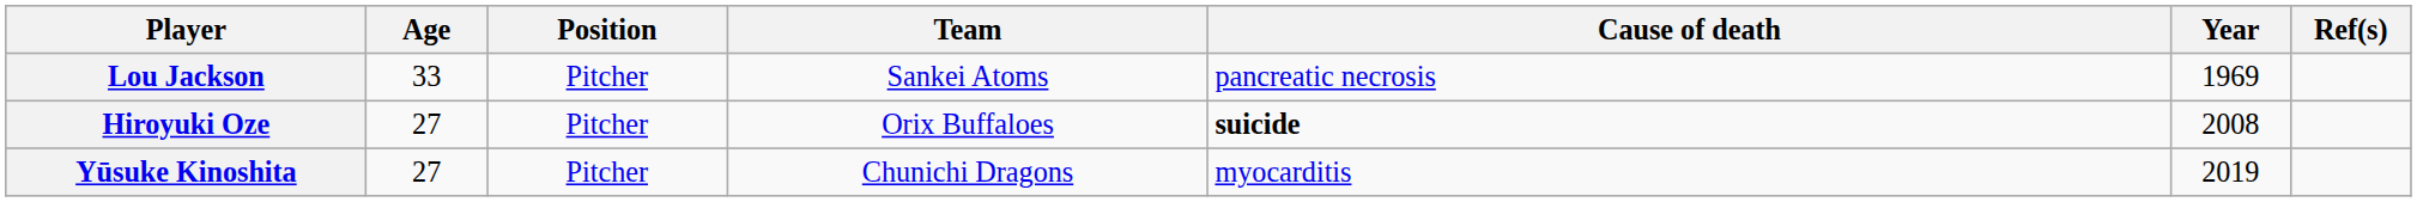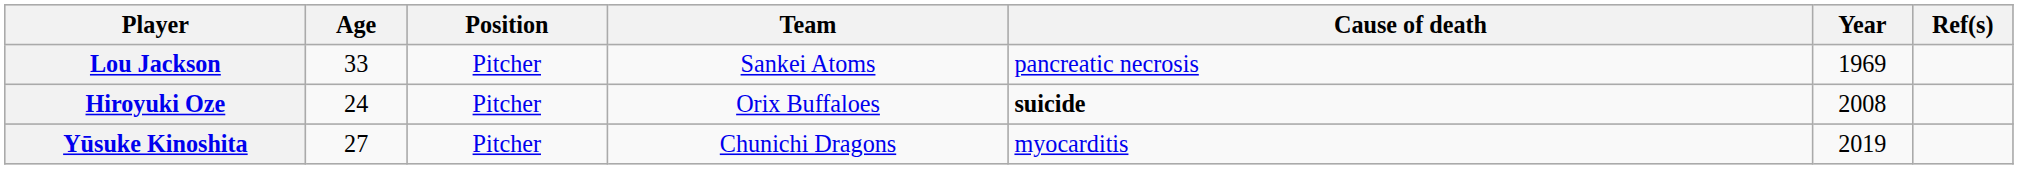 <table class="wikitable sortable plainrowheaders" style="width: 100%; font-size:95%; text-align:center;">
 <tr>
 <th scope="col" style="width: 15%;">Player</th>
 <th scope="col" style="width: 5%;">Age</th>
 <th scope="col" style="width: 10%;">Position</th>
 <th scope="col" style="width: 20%;">Team</th>
 <th scope="col" style="width: 40%;">Cause of death</th>
 <th scope="col" style="width: 5%;">Year</th>
 <th scope="col" class=unsortable style="width: 5%;">Ref(s)</th>
 </tr>
 <tr>
 <th scope="row" style="text-align:center"><a href='#'>Lou Jackson</a></th>
 <td>33</td>
 <td><a href='#'>Pitcher</a></td>
 <td><a href='#'>Sankei Atoms</a></td>
 <td align=left><a href='#'>pancreatic necrosis</a></td>
 <td>1969</td>
 <td></td>
 </tr>
 <tr>
 <th scope="row" style="text-align:center"><a href='#'>Hiroyuki Oze</a></th>
-<td>27</td>
+<td>24</td>
 <td><a href='#'>Pitcher</a></td>
 <td><a href='#'>Orix Buffaloes</a></td>
 <td align=left><strong>suicide</strong></td>
 <td>2008</td>
 <td></td>
 </tr>
 <tr>
 <th scope="row" style="text-align:center"><a href='#'>Yūsuke Kinoshita</a></th>
 <td>27</td>
 <td><a href='#'>Pitcher</a></td>
 <td><a href='#'>Chunichi Dragons</a></td>
 <td align=left><a href='#'>myocarditis</a></td>
 <td>2019</td>
 <td></td>
 </tr>
 </table>
